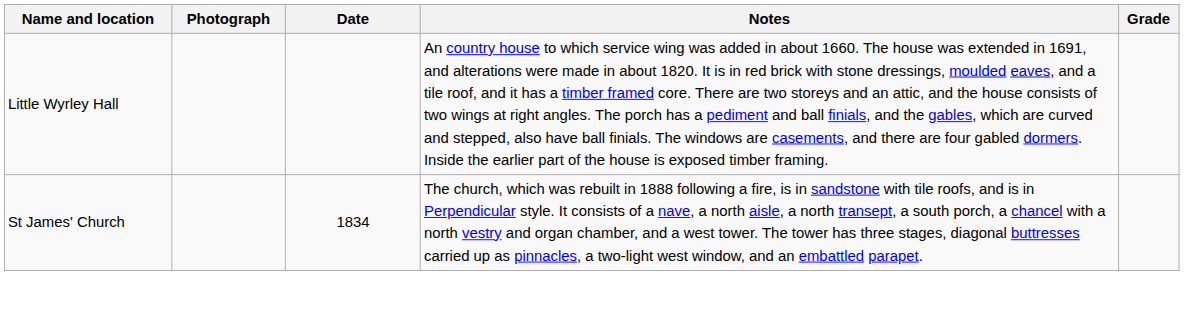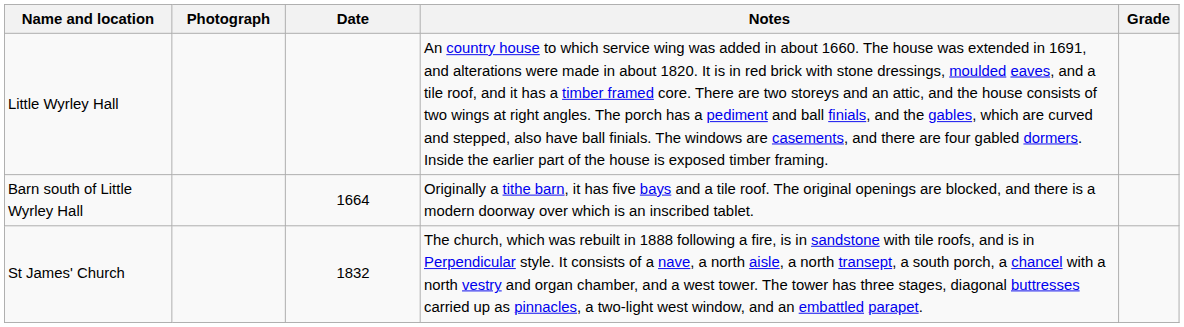 <table class="wikitable sortable plainrowheaders" style="width:100%; border:0; text-align:left; line-height:150%;">
 <tr>
 <th scope="col"  style="width:150px">Name and location</th>
 <th scope="col"  style="width:100px" class="unsortable">Photograph</th>
 <th scope="col"  style="width:120px">Date</th>
 <th scope="col"  style="width:650px" class="unsortable">Notes</th>
 <th scope="col"  style="width:50px">Grade</th>
 </tr>
 <tr>
 <td>Little Wyrley Hall<br><small></small></td>
 <td></td>
 <td align="center"></td>
 <td>An <a href='#'>country house</a> to which service wing was added in about 1660.  The house was extended in 1691, and alterations were made in about 1820.  It is in red brick with stone dressings, <a href='#'>moulded</a> <a href='#'>eaves</a>, and a tile roof, and it has a <a href='#'>timber framed</a> core.  There are two storeys and an attic, and the house consists of two wings at right angles.  The porch has a <a href='#'>pediment</a> and ball <a href='#'>finials</a>, and the <a href='#'>gables</a>, which are curved and stepped, also have ball finials.  The windows are <a href='#'>casements</a>, and there are four gabled <a href='#'>dormers</a>.  Inside the earlier part of the house is exposed timber framing.</td>
 <td align="center" ></td>
 </tr>
 <tr>
+<td>Barn south of Little Wyrley Hall<br><small></small></td>
+<td></td>
+<td align="center">1664</td>
+<td>Originally a <a href='#'>tithe barn</a>, it has five <a href='#'>bays</a> and a tile roof.  The original openings are blocked, and there is a modern doorway over which is an inscribed tablet.</td>
+<td align="center" ></td>
+</tr>
+<tr>
 <td>St James' Church<br><small></small></td>
 <td></td>
-<td align="center">1834</td>
+<td align="center">1832</td>
 <td>The church, which was rebuilt in 1888 following a fire, is in <a href='#'>sandstone</a> with tile roofs, and is in <a href='#'>Perpendicular</a> style.  It consists of a <a href='#'>nave</a>, a north <a href='#'>aisle</a>, a north <a href='#'>transept</a>, a south porch, a <a href='#'>chancel</a> with a north <a href='#'>vestry</a> and organ chamber, and a west tower.  The tower has three stages, diagonal <a href='#'>buttresses</a> carried up as <a href='#'>pinnacles</a>, a two-light west window, and an <a href='#'>embattled</a> <a href='#'>parapet</a>.</td>
 <td align="center" ></td>
 </tr>
 <tr>
 </tr>
 </table>
